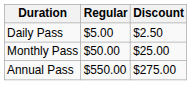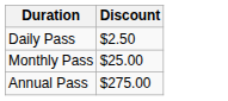 <table class="wikitable">
 <tr>
 <th>Duration</th>
-<th>Regular</th>
 <th>Discount</th>
 </tr>
 <tr>
 <td>Daily Pass</td>
-<td>$5.00</td>
 <td>$2.50</td>
 </tr>
 <tr>
 <td>Monthly Pass</td>
-<td>$50.00</td>
 <td>$25.00</td>
 </tr>
 <tr>
 <td>Annual Pass</td>
-<td>$550.00</td>
 <td>$275.00</td>
 </tr>
 </table>
